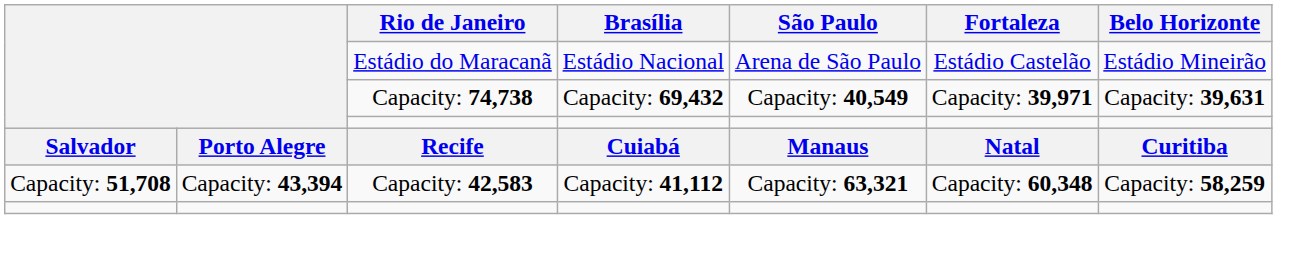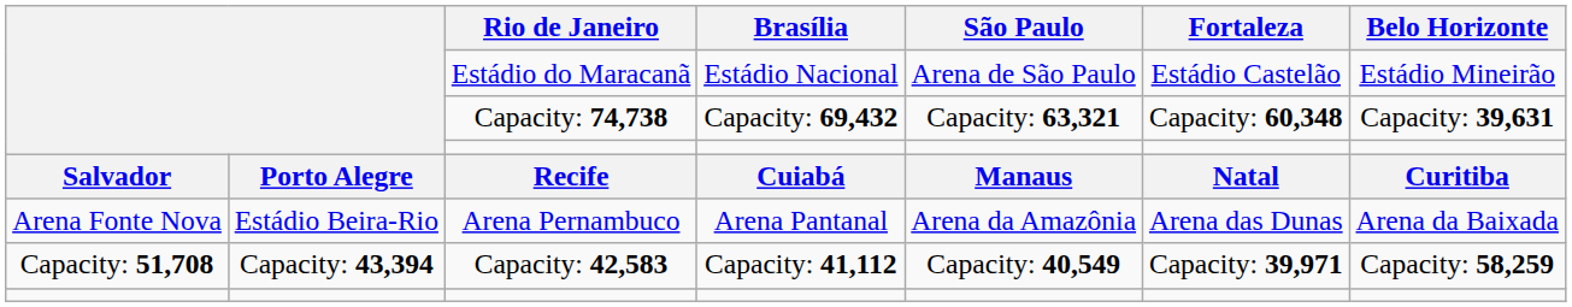 <table class="wikitable" style="text-align:center">
 <tr>
 <th rowspan="4" colspan="2"></th>
 <th><a href='#'>Rio de Janeiro</a></th>
 <th><a href='#'>Brasília</a></th>
 <th><a href='#'>São Paulo</a></th>
 <th><a href='#'>Fortaleza</a></th>
 <th><a href='#'>Belo Horizonte</a></th>
 </tr>
 <tr>
 <td><a href='#'>Estádio do Maracanã</a></td>
 <td><a href='#'>Estádio Nacional</a></td>
 <td><a href='#'>Arena de São Paulo</a></td>
 <td><a href='#'>Estádio Castelão</a></td>
 <td><a href='#'>Estádio Mineirão</a></td>
 </tr>
 <tr>
 <td>Capacity: <strong>74,738</strong></td>
 <td>Capacity: <strong>69,432</strong></td>
-<td>Capacity: <strong>40,549</strong></td>
-<td>Capacity: <strong>39,971</strong></td>
+<td>Capacity: <strong>63,321</strong></td>
+<td>Capacity: <strong>60,348</strong></td>
 <td>Capacity: <strong>39,631</strong></td>
 </tr>
 <tr>
 <td></td>
 <td></td>
 <td></td>
 <td></td>
 <td></td>
 </tr>
 <tr>
 <th><a href='#'>Salvador</a></th>
 <th><a href='#'>Porto Alegre</a></th>
 <th><a href='#'>Recife</a> </th>
 <th><a href='#'>Cuiabá</a></th>
 <th><a href='#'>Manaus</a></th>
 <th><a href='#'>Natal</a></th>
 <th><a href='#'>Curitiba</a></th>
 </tr>
 <tr>
+<td><a href='#'>Arena Fonte Nova</a></td>
+<td><a href='#'>Estádio Beira-Rio</a></td>
+<td><a href='#'>Arena Pernambuco</a></td>
+<td><a href='#'>Arena Pantanal</a></td>
+<td><a href='#'>Arena da Amazônia</a></td>
+<td><a href='#'>Arena das Dunas</a></td>
+<td><a href='#'>Arena da Baixada</a></td>
+</tr>
+<tr>
 <td>Capacity: <strong>51,708</strong></td>
 <td>Capacity: <strong>43,394</strong></td>
 <td>Capacity: <strong>42,583</strong></td>
 <td>Capacity: <strong>41,112</strong></td>
-<td>Capacity: <strong>63,321</strong></td>
-<td>Capacity: <strong>60,348</strong></td>
+<td>Capacity: <strong>40,549</strong></td>
+<td>Capacity: <strong>39,971</strong></td>
 <td>Capacity: <strong>58,259</strong></td>
 </tr>
 <tr>
 <td></td>
 <td></td>
 <td></td>
 <td></td>
 <td></td>
 <td></td>
 <td></td>
 </tr>
 </table>
